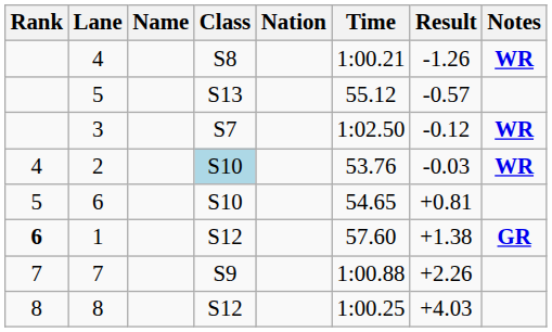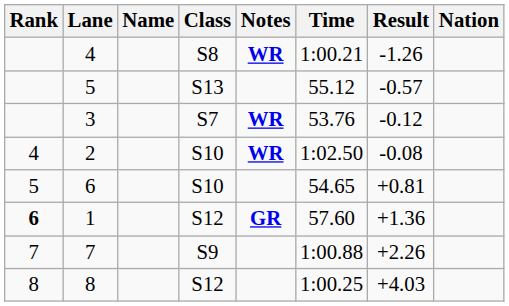 <table class="wikitable" style="text-align:center">
 <tr>
 <th>Rank</th>
 <th>Lane</th>
 <th>Name</th>
 <th>Class</th>
-<th>Nation</th>
+<th>Notes</th>
 <th>Time</th>
 <th>Result</th>
-<th>Notes</th>
+<th>Nation</th>
 </tr>
 <tr>
 <td></td>
 <td>4</td>
 <td align="left"></td>
 <td>S8</td>
-<td align="left"></td>
+<td><strong><a href='#'>WR</a></strong></td>
 <td>1:00.21</td>
 <td>-1.26</td>
-<td><strong><a href='#'>WR</a></strong></td>
+<td align="left"></td>
 </tr>
 <tr>
 <td></td>
 <td>5</td>
 <td align="left"></td>
 <td>S13</td>
-<td align="left"></td>
+<td></td>
 <td>55.12</td>
 <td>-0.57</td>
-<td></td>
+<td align="left"></td>
 </tr>
 <tr>
 <td></td>
 <td>3</td>
 <td align="left"></td>
 <td>S7</td>
+<td><strong><a href='#'>WR</a></strong></td>
+<td>53.76</td>
+<td>-0.12</td>
 <td align="left"></td>
-<td>1:02.50</td>
-<td>-0.12</td>
-<td><strong><a href='#'>WR</a></strong></td>
 </tr>
 <tr>
 <td>4</td>
 <td>2</td>
 <td align="left"></td>
-<td style="background: lightblue;">S10</td>
+<td>S10</td>
+<td><strong><a href='#'>WR</a></strong></td>
+<td>1:02.50</td>
+<td>-0.08</td>
 <td align="left"></td>
-<td>53.76</td>
-<td>-0.03</td>
-<td><strong><a href='#'>WR</a></strong></td>
 </tr>
 <tr>
 <td>5</td>
 <td>6</td>
 <td align="left"></td>
 <td>S10</td>
-<td align="left"></td>
+<td></td>
 <td>54.65</td>
 <td>+0.81</td>
-<td></td>
+<td align="left"></td>
 </tr>
 <tr>
 <td><strong>6</strong></td>
 <td>1</td>
 <td align="left"></td>
 <td>S12</td>
+<td><strong><a href='#'>GR</a></strong></td>
+<td>57.60</td>
+<td>+1.36</td>
 <td align="left"></td>
-<td>57.60</td>
-<td>+1.38</td>
-<td><strong><a href='#'>GR</a></strong></td>
 </tr>
 <tr>
 <td>7</td>
 <td>7</td>
 <td align="left"></td>
 <td>S9</td>
-<td align="left"></td>
+<td></td>
 <td>1:00.88</td>
 <td>+2.26</td>
-<td></td>
+<td align="left"></td>
 </tr>
 <tr>
 <td>8</td>
 <td>8</td>
 <td align="left"></td>
 <td>S12</td>
-<td align="left"></td>
+<td></td>
 <td>1:00.25</td>
 <td>+4.03</td>
-<td></td>
+<td align="left"></td>
 </tr>
 </table>
